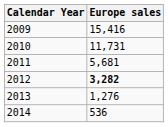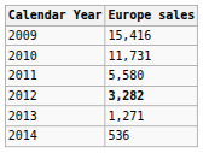 <table class="wikitable" style="font-size:90%;">
 <tr>
 <th>Calendar Year</th>
 <th>Europe sales</th>
 </tr>
 <tr>
 <td>2009</td>
 <td>15,416</td>
 </tr>
 <tr>
 <td>2010</td>
 <td>11,731</td>
 </tr>
 <tr>
 <td>2011</td>
-<td>5,681</td>
+<td>5,580</td>
 </tr>
 <tr>
 <td>2012</td>
 <td><strong>3,282</strong></td>
 </tr>
 <tr>
 <td>2013</td>
-<td>1,276</td>
+<td>1,271</td>
 </tr>
 <tr>
 <td>2014</td>
 <td>536</td>
 </tr>
 </table>
